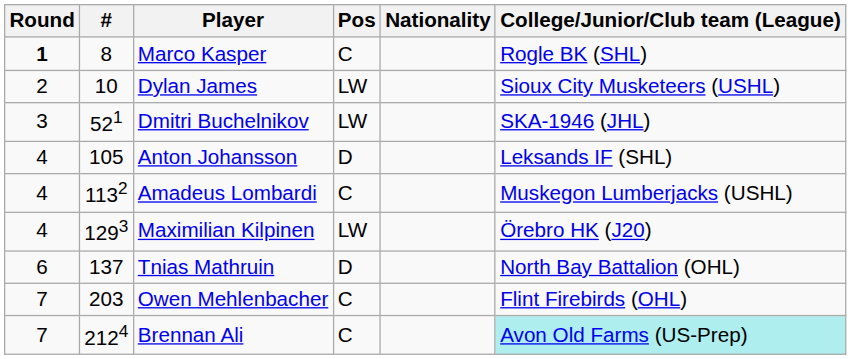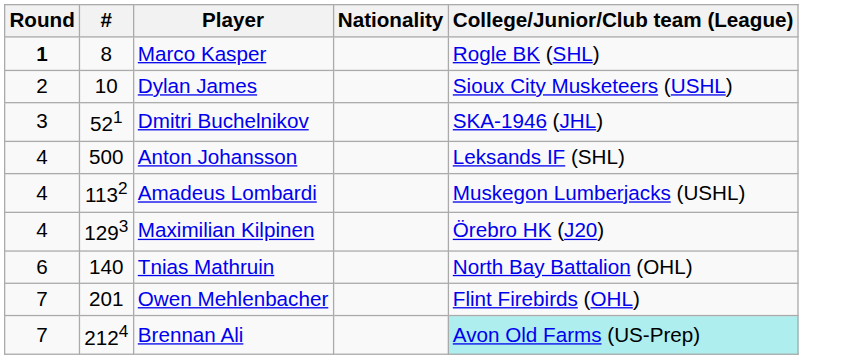 <table class="wikitable">
 <tr>
 <th>Round</th>
 <th>#</th>
 <th>Player</th>
-<th>Pos</th>
 <th>Nationality</th>
 <th>College/Junior/Club team (League)</th>
 </tr>
 <tr>
 <td style="text-align:center;"><strong>1</strong></td>
 <td style="text-align:center;">8</td>
 <td><a href='#'>Marco Kasper</a></td>
-<td>C</td>
 <td></td>
 <td><a href='#'>Rogle BK</a> (<a href='#'>SHL</a>)</td>
 </tr>
 <tr>
 <td style="text-align:center;">2</td>
 <td style="text-align:center;">10</td>
 <td><a href='#'>Dylan James</a></td>
-<td>LW</td>
 <td></td>
 <td><a href='#'>Sioux City Musketeers</a> (<a href='#'>USHL</a>)</td>
 </tr>
 <tr>
 <td style="text-align:center;">3</td>
 <td style="text-align:center;">52<sup>1</sup></td>
 <td><a href='#'>Dmitri Buchelnikov</a></td>
-<td>LW</td>
 <td></td>
 <td><a href='#'>SKA-1946</a> (<a href='#'>JHL</a>)</td>
 </tr>
 <tr>
 <td style="text-align:center;">4</td>
-<td style="text-align:center;">105</td>
+<td style="text-align:center;">500</td>
 <td><a href='#'>Anton Johansson</a></td>
-<td>D</td>
 <td></td>
 <td><a href='#'>Leksands IF</a> (SHL)</td>
 </tr>
 <tr>
 <td style="text-align:center;">4</td>
 <td style="text-align:center;">113<sup>2</sup></td>
 <td><a href='#'>Amadeus Lombardi</a></td>
-<td>C</td>
 <td></td>
 <td><a href='#'>Muskegon Lumberjacks</a> (USHL)</td>
 </tr>
 <tr>
 <td style="text-align:center;">4</td>
 <td style="text-align:center;">129<sup>3</sup></td>
 <td><a href='#'>Maximilian Kilpinen</a></td>
-<td>LW</td>
 <td></td>
 <td><a href='#'>Örebro HK</a> (<a href='#'>J20</a>)</td>
 </tr>
 <tr>
 <td style="text-align:center;">6</td>
-<td style="text-align:center;">137</td>
+<td style="text-align:center;">140</td>
 <td><a href='#'>Tnias Mathruin</a></td>
-<td>D</td>
 <td></td>
 <td><a href='#'>North Bay Battalion</a> (OHL)</td>
 </tr>
 <tr>
 <td style="text-align:center;">7</td>
-<td style="text-align:center;">203</td>
+<td style="text-align:center;">201</td>
 <td><a href='#'>Owen Mehlenbacher</a></td>
-<td>C</td>
 <td></td>
 <td><a href='#'>Flint Firebirds</a> (<a href='#'>OHL</a>)</td>
 </tr>
 <tr>
 <td style="text-align:center;">7</td>
 <td style="text-align:center;">212<sup>4</sup></td>
 <td><a href='#'>Brennan Ali</a></td>
-<td>C</td>
 <td></td>
 <td style="background: paleturquoise;"><a href='#'>Avon Old Farms</a> (US-Prep)</td>
 </tr>
 </table>
